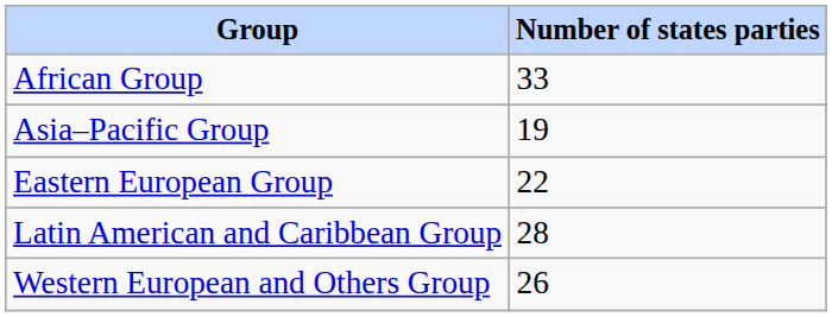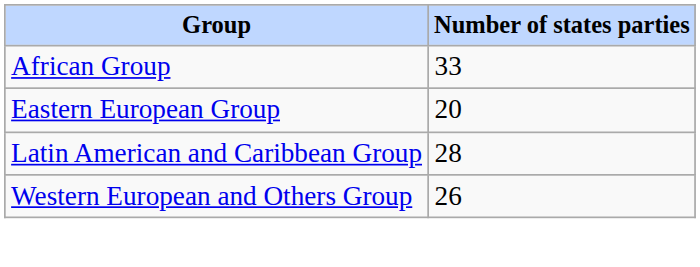 <table class="wikitable">
 <tr style="text-align:center; background:#bfd7ff; font-size:90%;">
 <td><strong>Group</strong></td>
 <td><strong>Number of states parties</strong></td>
 </tr>
 <tr>
 <td><a href='#'>African Group</a></td>
 <td>33</td>
 </tr>
 <tr>
-<td><a href='#'>Asia–Pacific Group</a></td>
-<td>19</td>
-</tr>
-<tr>
 <td><a href='#'>Eastern European Group</a></td>
-<td>22</td>
+<td>20</td>
 </tr>
 <tr>
 <td><a href='#'>Latin American and Caribbean Group</a></td>
 <td>28</td>
 </tr>
 <tr>
 <td><a href='#'>Western European and Others Group</a></td>
 <td>26</td>
 </tr>
 </table>
